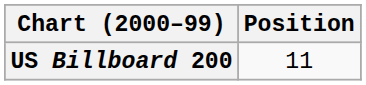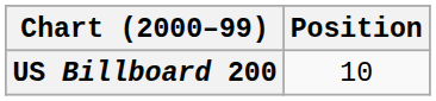 <table class="wikitable sortable plainrowheaders" style="text-align:center">
 <tr>
 <th>Chart (2000–99)</th>
 <th>Position</th>
 </tr>
 <tr>
 <th scope="row">US <em>Billboard</em> 200</th>
-<td>11</td>
+<td>10</td>
 </tr>
 </table>
